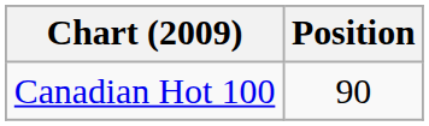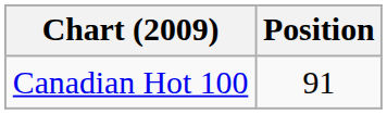 <table class="wikitable">
 <tr>
 <th>Chart (2009)</th>
 <th>Position</th>
 </tr>
 <tr>
 <td><a href='#'>Canadian Hot 100</a></td>
-<td style="text-align:center;">90</td>
+<td style="text-align:center;">91</td>
 </tr>
 </table>
